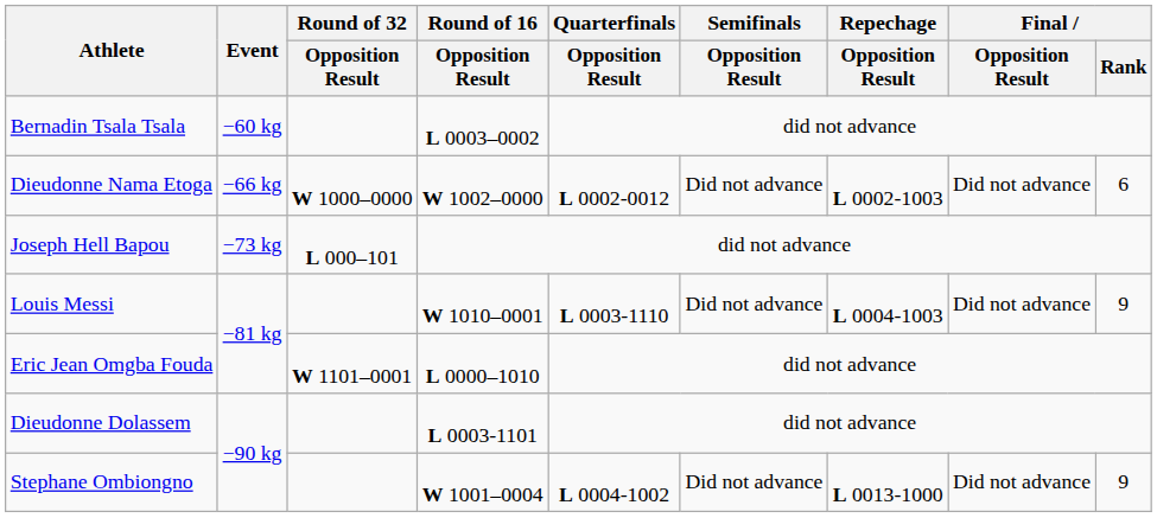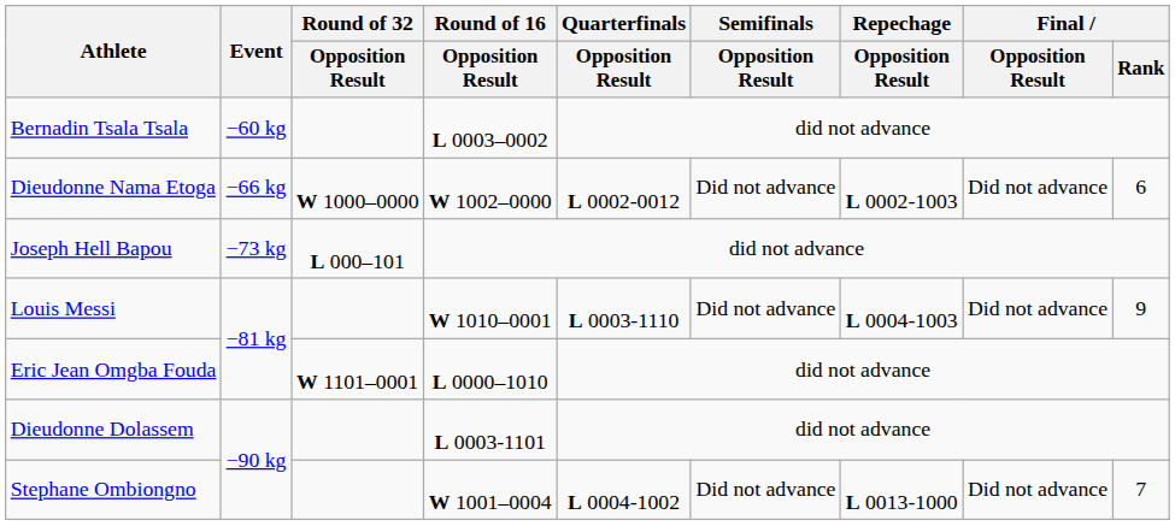 <table class="wikitable" style="font-size:90%;">
 <tr>
 <th rowspan=2>Athlete</th>
 <th rowspan=2>Event</th>
 <th>Round of 32</th>
 <th>Round of 16</th>
 <th>Quarterfinals</th>
 <th>Semifinals</th>
 <th>Repechage</th>
 <th colspan=2>Final / </th>
 </tr>
 <tr style="font-size:95%">
 <th>Opposition<br>Result</th>
 <th>Opposition<br>Result</th>
 <th>Opposition<br>Result</th>
 <th>Opposition<br>Result</th>
 <th>Opposition<br>Result</th>
 <th>Opposition<br>Result</th>
 <th>Rank</th>
 </tr>
 <tr align=center>
 <td align=left><a href='#'>Bernadin Tsala Tsala</a></td>
 <td align=left><a href='#'>−60 kg</a></td>
 <td></td>
 <td><br><strong>L</strong> 0003–0002</td>
 <td colspan=5>did not advance</td>
 </tr>
 <tr align=center>
 <td align=left><a href='#'>Dieudonne Nama Etoga</a></td>
 <td align=left><a href='#'>−66 kg</a></td>
 <td><br><strong>W</strong> 1000–0000</td>
 <td><br><strong>W</strong> 1002–0000</td>
 <td><br><strong>L</strong> 0002-0012</td>
 <td>Did not advance</td>
 <td><br><strong>L</strong> 0002-1003</td>
 <td>Did not advance</td>
 <td>6</td>
 </tr>
 <tr align=center>
 <td align=left><a href='#'>Joseph Hell Bapou</a></td>
 <td align=left><a href='#'>−73 kg</a></td>
 <td><br><strong>L</strong> 000–101</td>
 <td colspan=6>did not advance</td>
 </tr>
 <tr align=center>
 <td align=left><a href='#'>Louis Messi</a></td>
 <td align=left rowspan=2><a href='#'>−81 kg</a></td>
 <td></td>
 <td><br><strong>W</strong> 1010–0001</td>
 <td><br><strong>L</strong> 0003-1110</td>
 <td>Did not advance</td>
 <td><br><strong>L</strong> 0004-1003</td>
 <td>Did not advance</td>
 <td>9</td>
 </tr>
 <tr align=center>
 <td align=left><a href='#'>Eric Jean Omgba Fouda</a></td>
 <td><br><strong>W</strong> 1101–0001</td>
 <td><br><strong>L</strong> 0000–1010</td>
 <td colspan=5>did not advance</td>
 </tr>
 <tr align=center>
 <td align=left><a href='#'>Dieudonne Dolassem</a></td>
 <td align=left rowspan=2><a href='#'>−90 kg</a></td>
 <td></td>
 <td><br><strong>L</strong> 0003-1101</td>
 <td colspan=5>did not advance</td>
 </tr>
 <tr align=center>
 <td align=left><a href='#'>Stephane Ombiongno</a></td>
 <td></td>
 <td><br><strong>W</strong> 1001–0004</td>
 <td><br><strong>L</strong> 0004-1002</td>
 <td>Did not advance</td>
 <td><br><strong>L</strong> 0013-1000</td>
 <td>Did not advance</td>
-<td>9</td>
+<td>7</td>
 </tr>
 </table>
